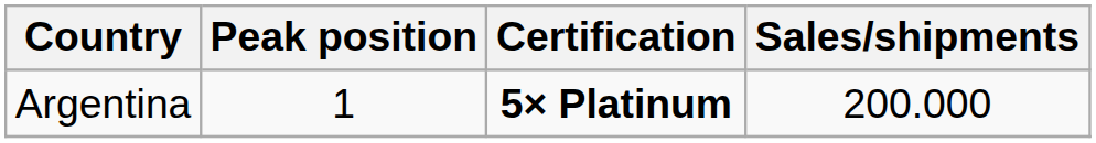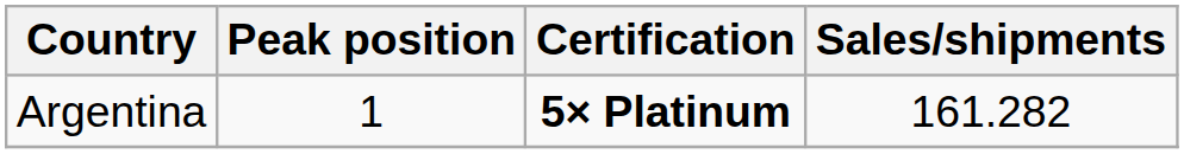 <table class="wikitable">
 <tr>
 <th>Country</th>
 <th>Peak position</th>
 <th>Certification</th>
 <th>Sales/shipments</th>
 </tr>
 <tr>
 <td>Argentina</td>
 <td align="center">1</td>
 <td align="center"><strong>5× Platinum</strong></td>
-<td align="center">200.000</td>
+<td align="center">161.282</td>
 </tr>
 <tr>
 </tr>
 </table>
